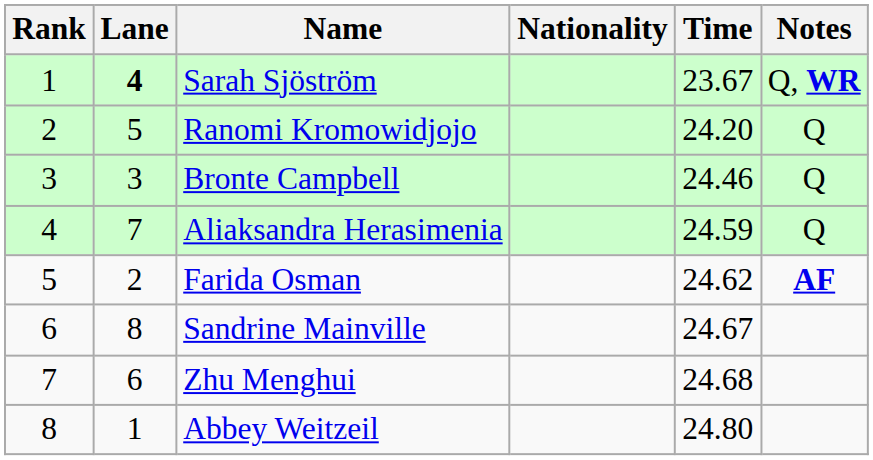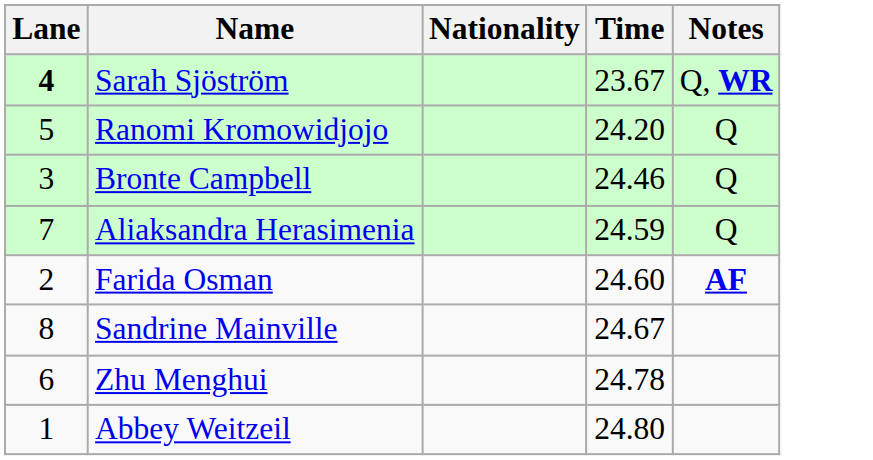 <table class="wikitable sortable" style="text-align:center">
 <tr>
-<th>Rank</th>
 <th>Lane</th>
 <th>Name</th>
 <th>Nationality</th>
 <th>Time</th>
 <th>Notes</th>
 </tr>
 <tr bgcolor=ccffcc>
-<td>1</td>
 <td><strong>4</strong></td>
 <td align=left><a href='#'>Sarah Sjöström</a></td>
 <td align=left></td>
 <td>23.67</td>
 <td>Q, <strong><a href='#'>WR</a></strong></td>
 </tr>
 <tr bgcolor=ccffcc>
-<td>2</td>
 <td>5</td>
 <td align=left><a href='#'>Ranomi Kromowidjojo</a></td>
 <td align=left></td>
 <td>24.20</td>
 <td>Q</td>
 </tr>
 <tr bgcolor=ccffcc>
 <td>3</td>
-<td>3</td>
 <td align=left><a href='#'>Bronte Campbell</a></td>
 <td align=left></td>
 <td>24.46</td>
 <td>Q</td>
 </tr>
 <tr bgcolor=ccffcc>
-<td>4</td>
 <td>7</td>
 <td align=left><a href='#'>Aliaksandra Herasimenia</a></td>
 <td align=left></td>
 <td>24.59</td>
 <td>Q</td>
 </tr>
 <tr>
-<td>5</td>
 <td>2</td>
 <td align=left><a href='#'>Farida Osman</a></td>
 <td align=left></td>
-<td>24.62</td>
+<td>24.60</td>
 <td><strong><a href='#'>AF</a></strong></td>
 </tr>
 <tr>
-<td>6</td>
 <td>8</td>
 <td align=left><a href='#'>Sandrine Mainville</a></td>
 <td align=left></td>
 <td>24.67</td>
 <td></td>
 </tr>
 <tr>
-<td>7</td>
 <td>6</td>
 <td align=left><a href='#'>Zhu Menghui</a></td>
 <td align=left></td>
-<td>24.68</td>
+<td>24.78</td>
 <td></td>
 </tr>
 <tr>
-<td>8</td>
 <td>1</td>
 <td align=left><a href='#'>Abbey Weitzeil</a></td>
 <td align=left></td>
 <td>24.80</td>
 <td></td>
 </tr>
 </table>
